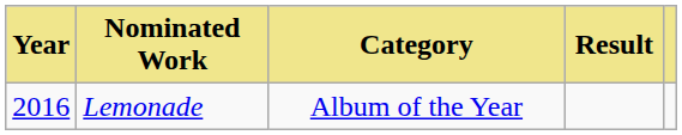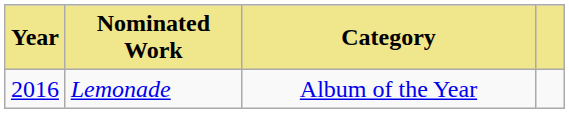 <table class="wikitable" width="60%">
 <tr>
 <th style="background:#F0E68C" width="5%">Year</th>
 <th style="background:#F0E68C" width="30%">Nominated Work</th>
 <th style="background:#F0E68C" width="50%">Category</th>
-<th style="background:#F0E68C" width="20%">Result</th>
 <th style="background:#F0E68C" width="5%"></th>
 </tr>
 <tr>
 <td style="text-align:center;"><a href='#'>2016</a></td>
 <td><em><a href='#'>Lemonade</a></em></td>
 <td style="text-align:center;"><a href='#'>Album of the Year</a></td>
-<td></td>
 <td style="text-align:center;"></td>
 </tr>
 </table>
